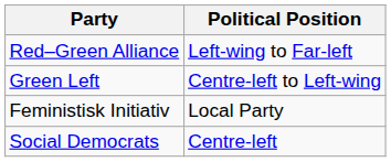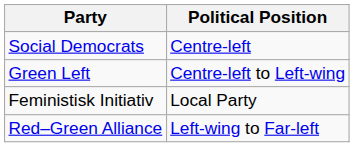 <table class="wikitable mw-collapsible mw-collapsed">
 <tr>
 <th>Party</th>
 <th>Political Position</th>
 </tr>
 <tr>
-<td><a href='#'>Red–Green Alliance</a></td>
-<td><a href='#'>Left-wing</a> to <a href='#'>Far-left</a></td>
+<td><a href='#'>Social Democrats</a></td>
+<td><a href='#'>Centre-left</a></td>
 </tr>
 <tr>
 <td><a href='#'>Green Left</a></td>
 <td><a href='#'>Centre-left</a> to <a href='#'>Left-wing</a></td>
 </tr>
 <tr>
 <td>Feministisk Initiativ</td>
 <td>Local Party</td>
 </tr>
 <tr>
-<td><a href='#'>Social Democrats</a></td>
-<td><a href='#'>Centre-left</a></td>
+<td><a href='#'>Red–Green Alliance</a></td>
+<td><a href='#'>Left-wing</a> to <a href='#'>Far-left</a></td>
 </tr>
 </table>
